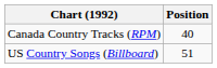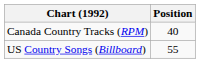 <table class="wikitable sortable">
 <tr>
 <th scope="col">Chart (1992)</th>
 <th scope="col">Position</th>
 </tr>
 <tr>
 <td>Canada Country Tracks (<em><a href='#'>RPM</a></em>)</td>
 <td align="center">40</td>
 </tr>
 <tr>
 <td>US <a href='#'>Country Songs</a> (<em><a href='#'>Billboard</a></em>)</td>
-<td align="center">51</td>
+<td align="center">55</td>
 </tr>
 </table>
